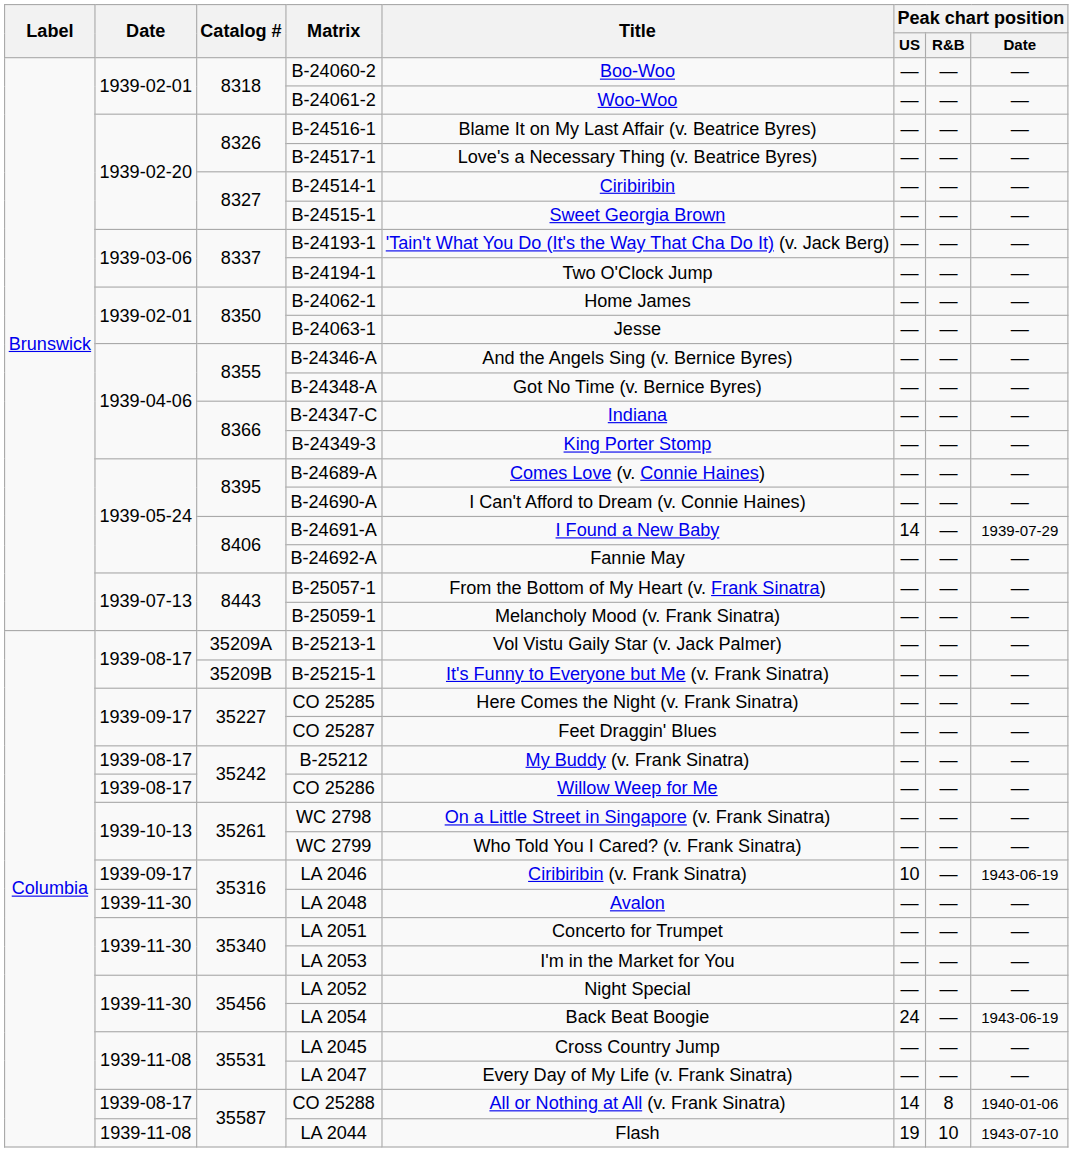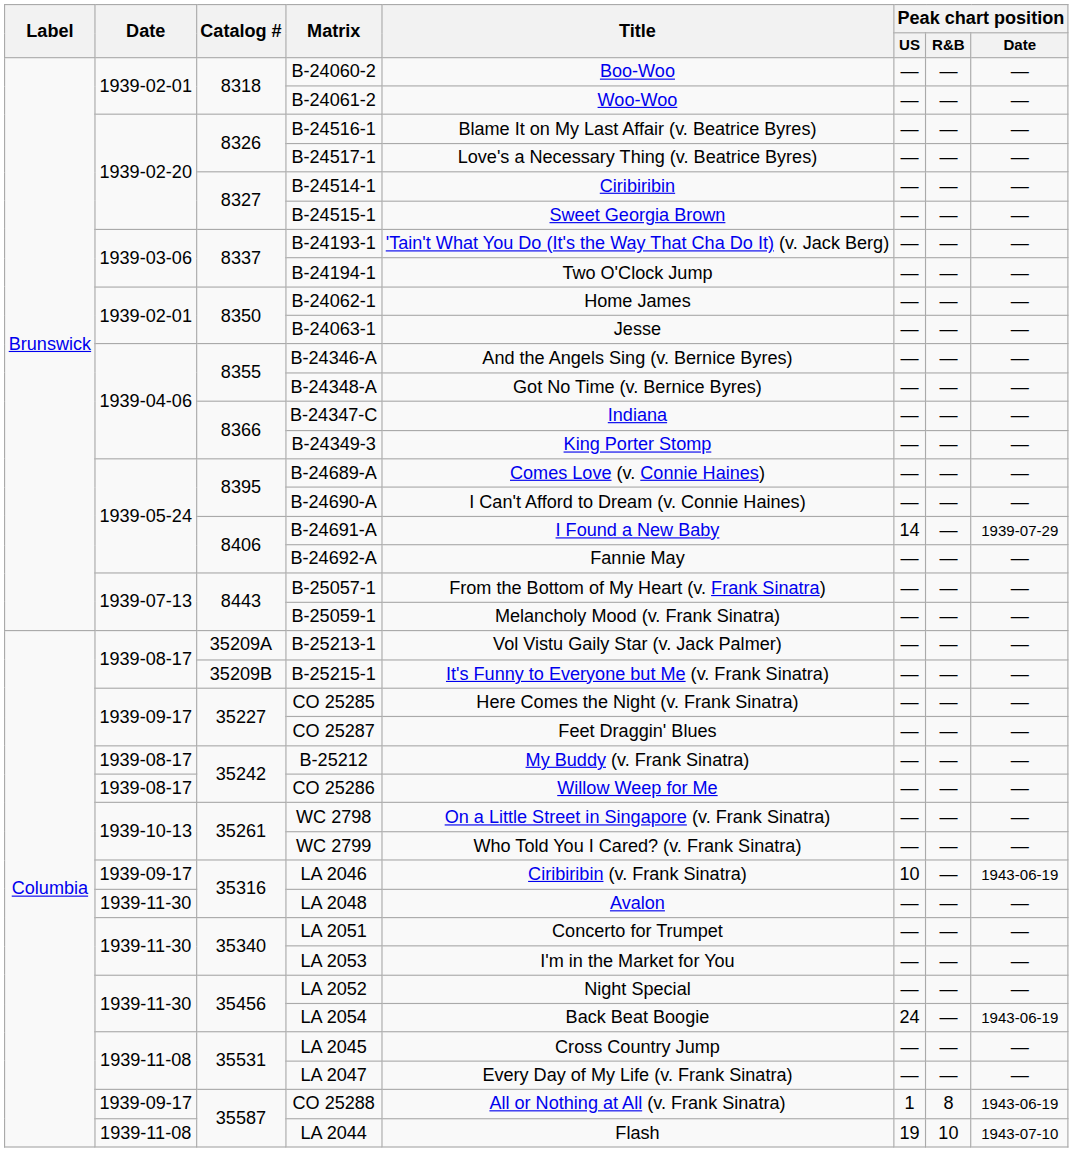 <table class="wikitable sortable"  style="text-align:center;">
 <tr>
 <th rowspan="2">Label</th>
 <th rowspan="2">Date</th>
 <th rowspan="2">Catalog #</th>
 <th rowspan="2">Matrix</th>
 <th rowspan="2">Title</th>
 <th colspan="4">Peak chart position</th>
 </tr>
 <tr style="font-size:smaller;">
 <th>US</th>
 <th>R&B</th>
 <th>Date</th>
 </tr>
 <tr>
 <td rowspan="20"><a href='#'>Brunswick</a></td>
 <td rowspan="2">1939-02-01</td>
 <td rowspan="2">8318</td>
 <td>B-24060-2</td>
 <td><a href='#'>Boo-Woo</a></td>
 <td>—</td>
 <td>—</td>
 <td>—</td>
 </tr>
 <tr>
 <td>B-24061-2</td>
 <td><a href='#'>Woo-Woo</a></td>
 <td>—</td>
 <td>—</td>
 <td>—</td>
 </tr>
 <tr>
 <td rowspan="4">1939-02-20</td>
 <td rowspan="2">8326</td>
 <td>B-24516-1</td>
 <td>Blame It on My Last Affair (v. Beatrice Byres)</td>
 <td>—</td>
 <td>—</td>
 <td>—</td>
 </tr>
 <tr>
 <td>B-24517-1</td>
 <td>Love's a Necessary Thing (v. Beatrice Byres)</td>
 <td>—</td>
 <td>—</td>
 <td>—</td>
 </tr>
 <tr>
 <td rowspan="2">8327</td>
 <td>B-24514-1</td>
 <td><a href='#'>Ciribiribin</a></td>
 <td>—</td>
 <td>—</td>
 <td>—</td>
 </tr>
 <tr>
 <td>B-24515-1</td>
 <td><a href='#'>Sweet Georgia Brown</a></td>
 <td>—</td>
 <td>—</td>
 <td>—</td>
 </tr>
 <tr>
 <td rowspan="2">1939-03-06</td>
 <td rowspan="2">8337</td>
 <td>B-24193-1</td>
 <td><a href='#'>'Tain't What You Do (It's the Way That Cha Do It)</a> (v. Jack Berg)</td>
 <td>—</td>
 <td>—</td>
 <td>—</td>
 </tr>
 <tr>
 <td>B-24194-1</td>
 <td>Two O'Clock Jump</td>
 <td>—</td>
 <td>—</td>
 <td>—</td>
 </tr>
 <tr>
 <td rowspan="2">1939-02-01</td>
 <td rowspan="2">8350</td>
 <td>B-24062-1</td>
 <td>Home James</td>
 <td>—</td>
 <td>—</td>
 <td>—</td>
 </tr>
 <tr>
 <td>B-24063-1</td>
 <td>Jesse</td>
 <td>—</td>
 <td>—</td>
 <td>—</td>
 </tr>
 <tr>
 <td rowspan="4">1939-04-06</td>
 <td rowspan="2">8355</td>
 <td>B-24346-A</td>
 <td>And the Angels Sing (v. Bernice Byres)</td>
 <td>—</td>
 <td>—</td>
 <td>—</td>
 </tr>
 <tr>
 <td>B-24348-A</td>
 <td>Got No Time (v. Bernice Byres)</td>
 <td>—</td>
 <td>—</td>
 <td>—</td>
 </tr>
 <tr>
 <td rowspan="2">8366</td>
 <td>B-24347-C</td>
 <td><a href='#'>Indiana</a></td>
 <td>—</td>
 <td>—</td>
 <td>—</td>
 </tr>
 <tr>
 <td>B-24349-3</td>
 <td><a href='#'>King Porter Stomp</a></td>
 <td>—</td>
 <td>—</td>
 <td>—</td>
 </tr>
 <tr>
 <td rowspan="4">1939-05-24</td>
 <td rowspan="2">8395</td>
 <td>B-24689-A</td>
 <td><a href='#'>Comes Love</a> (v. <a href='#'>Connie Haines</a>)</td>
 <td>—</td>
 <td>—</td>
 <td>—</td>
 </tr>
 <tr>
 <td>B-24690-A</td>
 <td>I Can't Afford to Dream (v. Connie Haines)</td>
 <td>—</td>
 <td>—</td>
 <td>—</td>
 </tr>
 <tr>
 <td rowspan="2">8406</td>
 <td>B-24691-A</td>
 <td><a href='#'>I Found a New Baby</a></td>
 <td>14</td>
 <td>—</td>
 <td><small> 1939-07-29 </small></td>
 </tr>
 <tr>
 <td>B-24692-A</td>
 <td>Fannie May</td>
 <td>—</td>
 <td>—</td>
 <td>—</td>
 </tr>
 <tr>
 <td rowspan="2">1939-07-13</td>
 <td rowspan="2">8443</td>
 <td>B-25057-1</td>
 <td>From the Bottom of My Heart (v. <a href='#'>Frank Sinatra</a>)</td>
 <td>—</td>
 <td>—</td>
 <td>—</td>
 </tr>
 <tr>
 <td>B-25059-1</td>
 <td>Melancholy Mood (v. Frank Sinatra)</td>
 <td>—</td>
 <td>—</td>
 <td>—</td>
 </tr>
 <tr>
 <td rowspan="18"><a href='#'>Columbia</a></td>
 <td rowspan="2">1939-08-17</td>
 <td>35209A</td>
 <td>B-25213-1</td>
 <td>Vol Vistu Gaily Star (v. Jack Palmer)</td>
 <td>—</td>
 <td>—</td>
 <td>—</td>
 </tr>
 <tr>
 <td>35209B</td>
 <td>B-25215-1</td>
 <td><a href='#'>It's Funny to Everyone but Me</a> (v. Frank Sinatra)</td>
 <td>—</td>
 <td>—</td>
 <td>—</td>
 </tr>
 <tr>
 <td rowspan="2">1939-09-17</td>
 <td rowspan="2">35227</td>
 <td>CO 25285</td>
 <td>Here Comes the Night (v. Frank Sinatra)</td>
 <td>—</td>
 <td>—</td>
 <td>—</td>
 </tr>
 <tr>
 <td>CO 25287</td>
 <td>Feet Draggin' Blues</td>
 <td>—</td>
 <td>—</td>
 <td>—</td>
 </tr>
 <tr>
 <td>1939-08-17</td>
 <td rowspan="2">35242</td>
 <td>B-25212</td>
 <td><a href='#'>My Buddy</a> (v. Frank Sinatra)</td>
 <td>—</td>
 <td>—</td>
 <td>—</td>
 </tr>
 <tr>
 <td>1939-08-17</td>
 <td>CO 25286</td>
 <td><a href='#'>Willow Weep for Me</a></td>
 <td>—</td>
 <td>—</td>
 <td>—</td>
 </tr>
 <tr>
 <td rowspan="2">1939-10-13</td>
 <td rowspan="2">35261</td>
 <td>WC 2798</td>
 <td><a href='#'>On a Little Street in Singapore</a> (v. Frank Sinatra)</td>
 <td>—</td>
 <td>—</td>
 <td>—</td>
 </tr>
 <tr>
 <td>WC 2799</td>
 <td>Who Told You I Cared? (v. Frank Sinatra)</td>
 <td>—</td>
 <td>—</td>
 <td>—</td>
 </tr>
 <tr>
 <td>1939-09-17</td>
 <td rowspan="2">35316</td>
 <td>LA 2046</td>
 <td><a href='#'>Ciribiribin</a> (v. Frank Sinatra)</td>
 <td>10</td>
 <td>—</td>
 <td><small>1943-06-19</small></td>
 </tr>
 <tr>
 <td>1939-11-30</td>
 <td>LA 2048</td>
 <td><a href='#'>Avalon</a></td>
 <td>—</td>
 <td>—</td>
 <td>—</td>
 </tr>
 <tr>
 <td rowspan="2">1939-11-30</td>
 <td rowspan="2">35340</td>
 <td>LA 2051</td>
 <td>Concerto for Trumpet</td>
 <td>—</td>
 <td>—</td>
 <td>—</td>
 </tr>
 <tr>
 <td>LA 2053</td>
 <td>I'm in the Market for You</td>
 <td>—</td>
 <td>—</td>
 <td>—</td>
 </tr>
 <tr>
 <td rowspan="2">1939-11-30</td>
 <td rowspan="2">35456</td>
 <td>LA 2052</td>
 <td>Night Special</td>
 <td>—</td>
 <td>—</td>
 <td>—</td>
 </tr>
 <tr>
 <td>LA 2054</td>
 <td>Back Beat Boogie</td>
 <td>24</td>
 <td>—</td>
 <td><small>1943-06-19</small></td>
 </tr>
 <tr>
 <td rowspan="2">1939-11-08</td>
 <td rowspan="2">35531</td>
 <td>LA 2045</td>
 <td>Cross Country Jump</td>
 <td>—</td>
 <td>—</td>
 <td>—</td>
 </tr>
 <tr>
 <td>LA 2047</td>
 <td>Every Day of My Life (v. Frank Sinatra)</td>
 <td>—</td>
 <td>—</td>
 <td>—</td>
 </tr>
 <tr>
-<td>1939-08-17</td>
+<td>1939-09-17</td>
 <td rowspan="2">35587</td>
 <td>CO 25288</td>
 <td><a href='#'>All or Nothing at All</a> (v. Frank Sinatra)</td>
-<td>14</td>
+<td>1</td>
 <td>8</td>
-<td><small>1940-01-06</small></td>
+<td><small>1943-06-19</small></td>
 </tr>
 <tr>
 <td>1939-11-08</td>
 <td>LA 2044</td>
 <td>Flash</td>
 <td>19</td>
 <td>10</td>
 <td><small>1943-07-10</small></td>
 </tr>
 </table>
